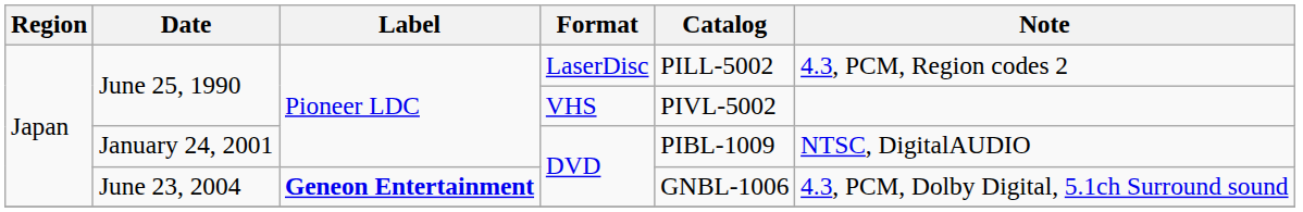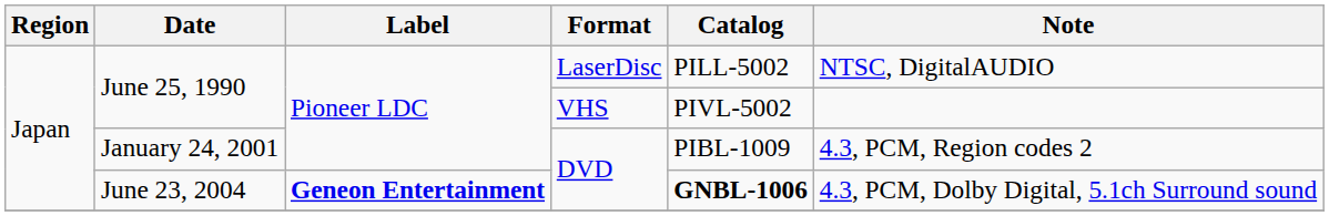 <table class="wikitable sortable">
 <tr>
 <th>Region</th>
 <th>Date</th>
 <th>Label</th>
 <th>Format</th>
 <th>Catalog</th>
 <th>Note</th>
 </tr>
 <tr>
 <td rowspan="4">Japan</td>
 <td rowspan="2">June 25, 1990</td>
 <td rowspan="3"><a href='#'>Pioneer LDC</a></td>
 <td><a href='#'>LaserDisc</a></td>
 <td>PILL-5002</td>
-<td><a href='#'>4.3</a>, PCM, Region codes 2</td>
+<td><a href='#'>NTSC</a>, DigitalAUDIO</td>
 </tr>
 <tr>
 <td><a href='#'>VHS</a></td>
 <td>PIVL-5002</td>
 <td></td>
 </tr>
 <tr>
 <td>January 24, 2001</td>
 <td rowspan="2"><a href='#'>DVD</a></td>
 <td>PIBL-1009</td>
-<td><a href='#'>NTSC</a>, DigitalAUDIO</td>
+<td><a href='#'>4.3</a>, PCM, Region codes 2</td>
 </tr>
 <tr>
 <td>June 23, 2004</td>
 <td><strong><a href='#'>Geneon Entertainment</a></strong></td>
-<td>GNBL-1006</td>
+<td><strong>GNBL-1006</strong></td>
 <td><a href='#'>4.3</a>, PCM, Dolby Digital, <a href='#'>5.1ch Surround sound</a></td>
 </tr>
 <tr>
 </tr>
 </table>
